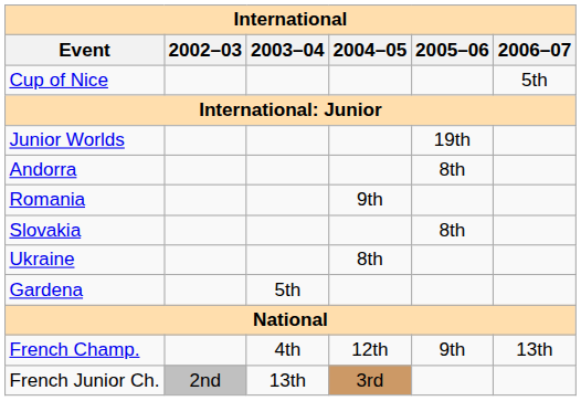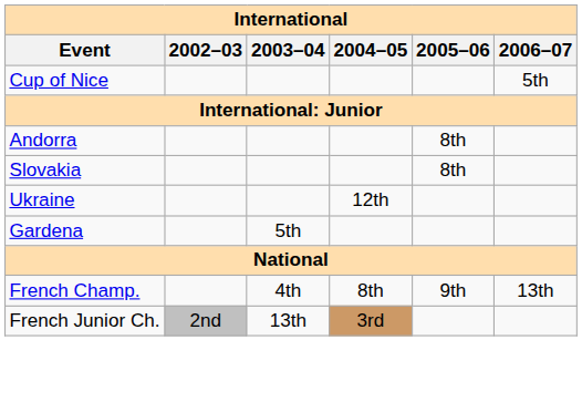 <table class="wikitable" style="text-align:center">
 <tr>
 <th colspan="6" style="background-color: #ffdead; " align="center"><strong>International</strong></th>
 </tr>
 <tr>
 <th>Event</th>
 <th>2002–03</th>
 <th>2003–04</th>
 <th>2004–05</th>
 <th>2005–06</th>
 <th>2006–07</th>
 </tr>
 <tr>
 <td align=left><a href='#'>Cup of Nice</a></td>
 <td></td>
 <td></td>
 <td></td>
 <td></td>
 <td>5th</td>
 </tr>
 <tr>
 <th colspan="6" style="background-color: #ffdead; " align="center"><strong>International: Junior</strong></th>
 </tr>
 <tr>
-<td align=left><a href='#'>Junior Worlds</a></td>
-<td></td>
-<td></td>
-<td></td>
-<td>19th</td>
-<td></td>
-</tr>
-<tr>
 <td align=left> <a href='#'>Andorra</a></td>
 <td></td>
 <td></td>
 <td></td>
 <td>8th</td>
-<td></td>
-</tr>
-<tr>
-<td align=left> <a href='#'>Romania</a></td>
-<td></td>
-<td></td>
-<td>9th</td>
-<td></td>
 <td></td>
 </tr>
 <tr>
 <td align=left> <a href='#'>Slovakia</a></td>
 <td></td>
 <td></td>
 <td></td>
 <td>8th</td>
 <td></td>
 </tr>
 <tr>
 <td align=left> <a href='#'>Ukraine</a></td>
 <td></td>
 <td></td>
-<td>8th</td>
+<td>12th</td>
 <td></td>
 <td></td>
 </tr>
 <tr>
 <td align=left><a href='#'>Gardena</a></td>
 <td></td>
 <td>5th</td>
 <td></td>
 <td></td>
 <td></td>
 </tr>
 <tr>
 <th colspan="6" style="background-color: #ffdead; " align="center"><strong>National</strong></th>
 </tr>
 <tr>
 <td align=left><a href='#'>French Champ.</a></td>
 <td></td>
 <td>4th</td>
-<td>12th</td>
+<td>8th</td>
 <td>9th</td>
 <td>13th</td>
 </tr>
 <tr>
 <td align=left>French Junior Ch.</td>
 <td bgcolor="silver">2nd</td>
 <td>13th</td>
 <td bgcolor=cc9966>3rd</td>
 <td></td>
 <td></td>
 </tr>
 </table>
